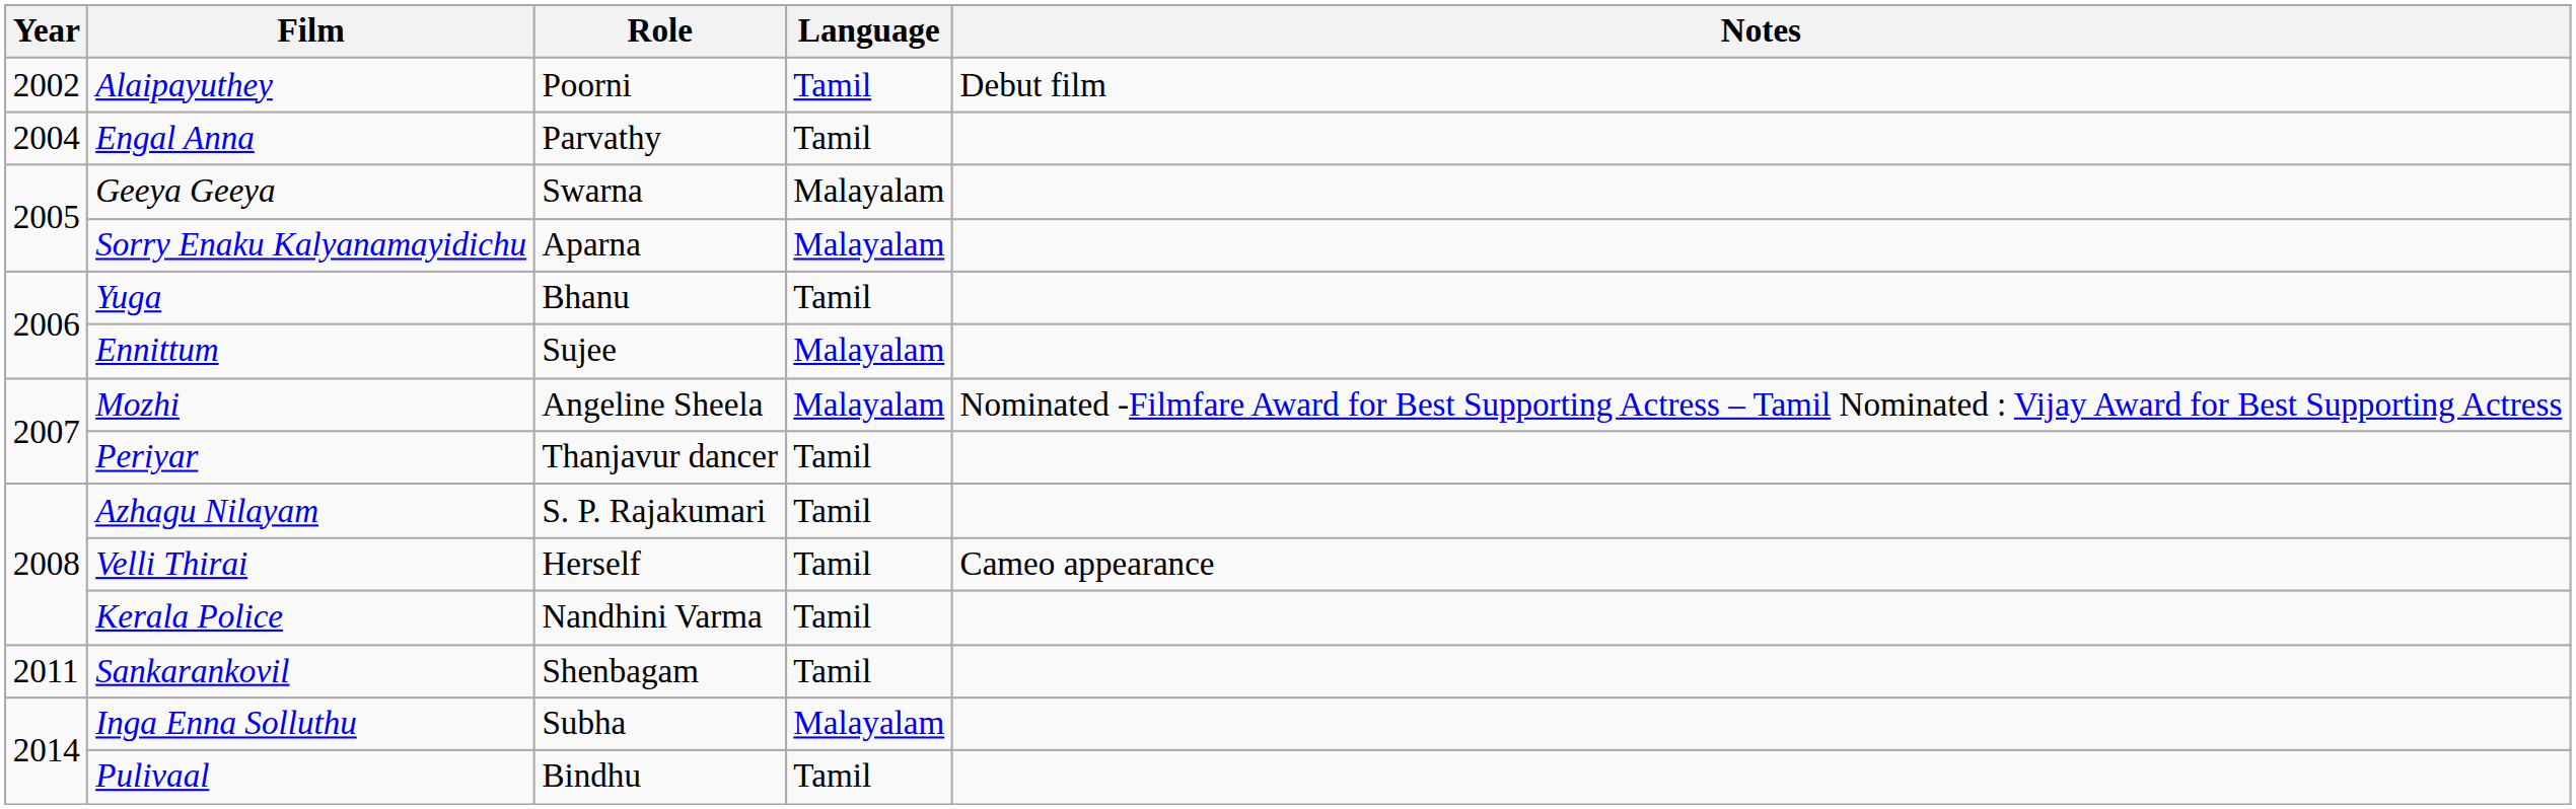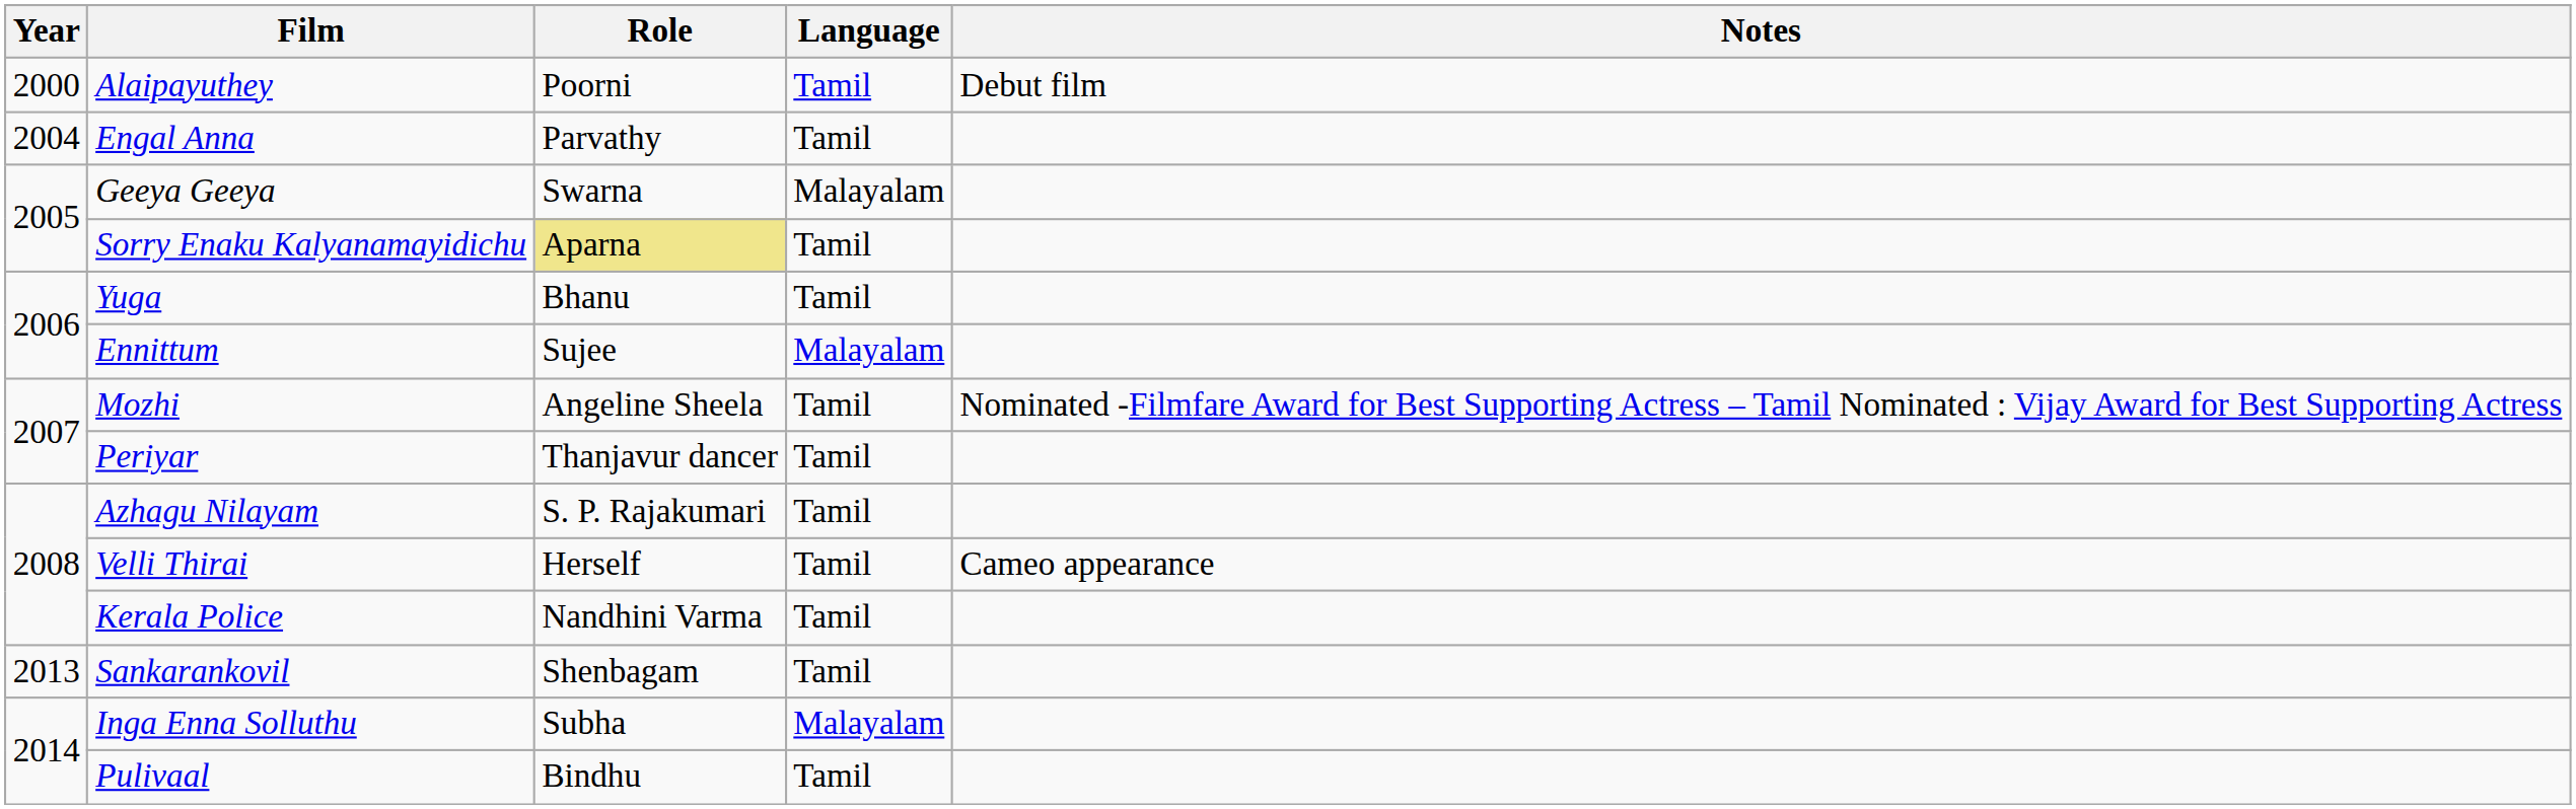 <table class="wikitable sortable">
 <tr>
 <th>Year</th>
 <th>Film</th>
 <th>Role</th>
 <th>Language</th>
 <th class="unsortable">Notes</th>
 </tr>
 <tr>
-<td>2002</td>
+<td>2000</td>
 <td><em><a href='#'>Alaipayuthey</a></em></td>
 <td>Poorni</td>
 <td><a href='#'>Tamil</a></td>
 <td>Debut film</td>
 </tr>
 <tr>
 <td>2004</td>
 <td><em><a href='#'>Engal Anna</a></em></td>
 <td>Parvathy</td>
 <td>Tamil</td>
 <td></td>
 </tr>
 <tr>
 <td rowspan="2">2005</td>
 <td><em>Geeya Geeya</em></td>
 <td>Swarna</td>
 <td>Malayalam</td>
 <td></td>
 </tr>
 <tr>
 <td><em><a href='#'>Sorry Enaku Kalyanamayidichu</a></em></td>
-<td>Aparna</td>
-<td><a href='#'>Malayalam</a></td>
+<td style="background: khaki;">Aparna</td>
+<td>Tamil</td>
 <td></td>
 </tr>
 <tr>
 <td rowspan="2">2006</td>
 <td><em><a href='#'>Yuga</a></em></td>
 <td>Bhanu</td>
 <td>Tamil</td>
 <td></td>
 </tr>
 <tr>
 <td><em><a href='#'>Ennittum</a></em></td>
 <td>Sujee</td>
 <td><a href='#'>Malayalam</a></td>
 <td></td>
 </tr>
 <tr>
 <td rowspan="2">2007</td>
 <td><em><a href='#'>Mozhi</a></em></td>
 <td>Angeline Sheela</td>
-<td><a href='#'>Malayalam</a></td>
+<td>Tamil</td>
 <td>Nominated -<a href='#'>Filmfare Award for Best Supporting Actress – Tamil</a> Nominated : <a href='#'>Vijay Award for Best Supporting Actress</a></td>
 </tr>
 <tr>
 <td><em><a href='#'>Periyar</a></em></td>
 <td>Thanjavur dancer</td>
 <td>Tamil</td>
 <td></td>
 </tr>
 <tr>
 <td rowspan="3">2008</td>
 <td><em><a href='#'>Azhagu Nilayam</a></em></td>
 <td>S. P. Rajakumari</td>
 <td>Tamil</td>
 <td></td>
 </tr>
 <tr>
 <td><em><a href='#'>Velli Thirai</a></em></td>
 <td>Herself</td>
 <td>Tamil</td>
 <td>Cameo appearance</td>
 </tr>
 <tr>
 <td><em><a href='#'>Kerala Police</a></em></td>
 <td>Nandhini Varma</td>
 <td>Tamil</td>
 <td></td>
 </tr>
 <tr>
-<td>2011</td>
+<td>2013</td>
 <td><em><a href='#'>Sankarankovil</a></em></td>
 <td>Shenbagam</td>
 <td>Tamil</td>
 <td></td>
 </tr>
 <tr>
 <td rowspan="2">2014</td>
 <td><em><a href='#'>Inga Enna Solluthu</a></em></td>
 <td>Subha</td>
 <td><a href='#'>Malayalam</a></td>
 <td></td>
 </tr>
 <tr>
 <td><em><a href='#'>Pulivaal</a></em></td>
 <td>Bindhu</td>
 <td>Tamil</td>
 <td></td>
 </tr>
 <tr>
 </tr>
 </table>
